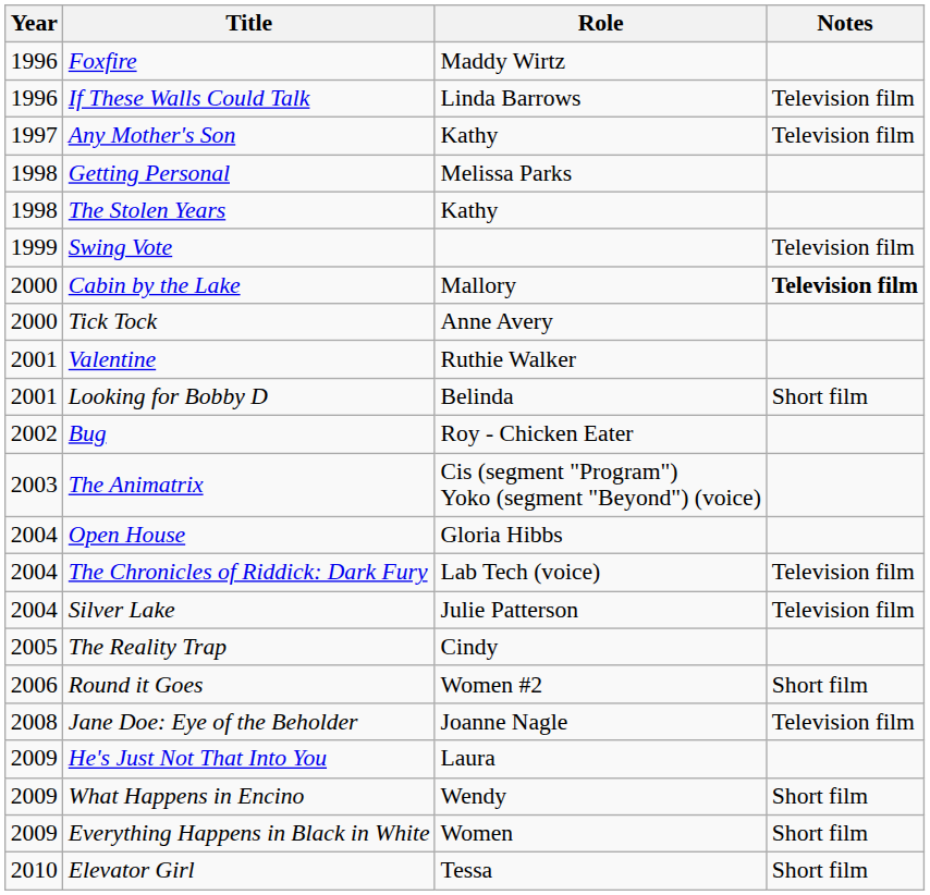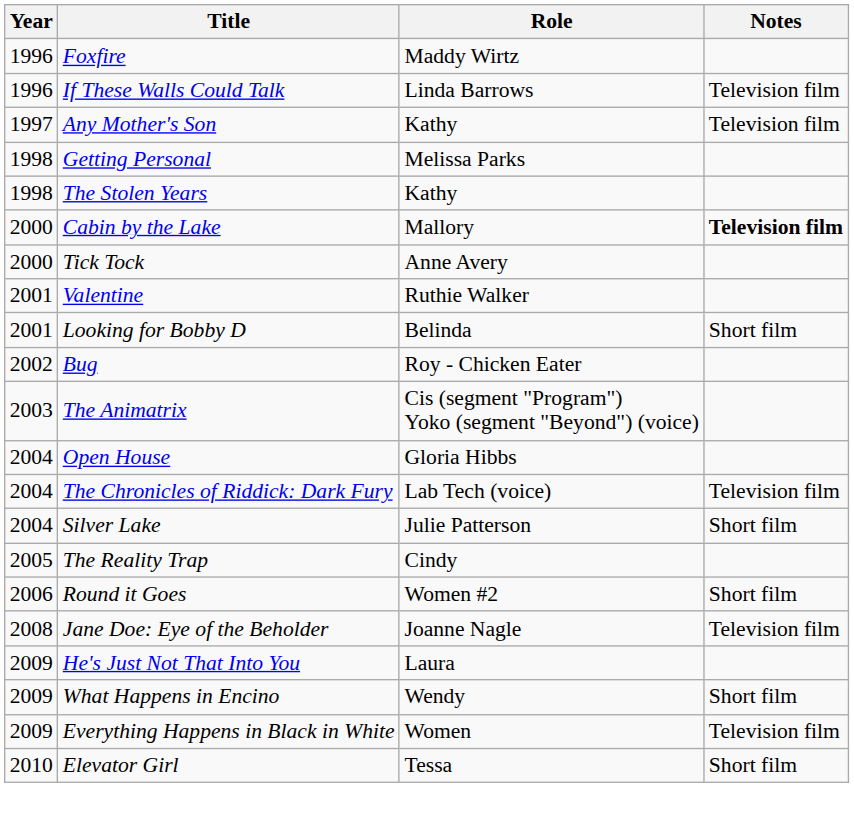 <table class="wikitable sortable">
 <tr>
 <th>Year</th>
 <th>Title</th>
 <th>Role</th>
 <th>Notes</th>
 </tr>
 <tr>
 <td>1996</td>
 <td><em><a href='#'>Foxfire</a></em></td>
 <td>Maddy Wirtz</td>
 <td></td>
 </tr>
 <tr>
 <td>1996</td>
 <td><em><a href='#'>If These Walls Could Talk</a></em></td>
 <td>Linda Barrows</td>
 <td>Television film</td>
 </tr>
 <tr>
 <td>1997</td>
 <td><em><a href='#'>Any Mother's Son</a></em></td>
 <td>Kathy</td>
 <td>Television film</td>
 </tr>
 <tr>
 <td>1998</td>
 <td><em><a href='#'>Getting Personal</a></em></td>
 <td>Melissa Parks</td>
 <td></td>
 </tr>
 <tr>
 <td>1998</td>
 <td><em><a href='#'>The Stolen Years</a></em></td>
 <td>Kathy</td>
 <td></td>
-</tr>
-<tr>
-<td>1999</td>
-<td><em><a href='#'>Swing Vote</a></em></td>
-<td></td>
-<td>Television film</td>
 </tr>
 <tr>
 <td>2000</td>
 <td><em><a href='#'>Cabin by the Lake</a></em></td>
 <td>Mallory</td>
 <td><strong>Television film</strong></td>
 </tr>
 <tr>
 <td>2000</td>
 <td><em>Tick Tock</em></td>
 <td>Anne Avery</td>
 <td></td>
 </tr>
 <tr>
 <td>2001</td>
 <td><em><a href='#'>Valentine</a></em></td>
 <td>Ruthie Walker</td>
 <td></td>
 </tr>
 <tr>
 <td>2001</td>
 <td><em>Looking for Bobby D</em></td>
 <td>Belinda</td>
 <td>Short film</td>
 </tr>
 <tr>
 <td>2002</td>
 <td><em><a href='#'>Bug</a></em></td>
 <td>Roy - Chicken Eater</td>
 <td></td>
 </tr>
 <tr>
 <td>2003</td>
 <td><em><a href='#'>The Animatrix</a></em></td>
 <td>Cis (segment "Program") <br> Yoko (segment "Beyond") (voice)</td>
 <td></td>
 </tr>
 <tr>
 <td>2004</td>
 <td><em><a href='#'>Open House</a></em></td>
 <td>Gloria Hibbs</td>
 <td></td>
 </tr>
 <tr>
 <td>2004</td>
 <td><em><a href='#'>The Chronicles of Riddick: Dark Fury</a></em></td>
 <td>Lab Tech (voice)</td>
 <td>Television film</td>
 </tr>
 <tr>
 <td>2004</td>
 <td><em>Silver Lake</em></td>
 <td>Julie Patterson</td>
-<td>Television film</td>
+<td>Short film</td>
 </tr>
 <tr>
 <td>2005</td>
 <td><em>The Reality Trap</em></td>
 <td>Cindy</td>
 <td></td>
 </tr>
 <tr>
 <td>2006</td>
 <td><em>Round it Goes</em></td>
 <td>Women #2</td>
 <td>Short film</td>
 </tr>
 <tr>
 <td>2008</td>
 <td><em>Jane Doe: Eye of the Beholder</em></td>
 <td>Joanne Nagle</td>
 <td>Television film</td>
 </tr>
 <tr>
 <td>2009</td>
 <td><em><a href='#'>He's Just Not That Into You</a></em></td>
 <td>Laura</td>
 <td></td>
 </tr>
 <tr>
 <td>2009</td>
 <td><em>What Happens in Encino</em></td>
 <td>Wendy</td>
 <td>Short film</td>
 </tr>
 <tr>
 <td>2009</td>
 <td><em>Everything Happens in Black in White</em></td>
 <td>Women</td>
-<td>Short film</td>
+<td>Television film</td>
 </tr>
 <tr>
 <td>2010</td>
 <td><em>Elevator Girl</em></td>
 <td>Tessa</td>
 <td>Short film</td>
 </tr>
 </table>
